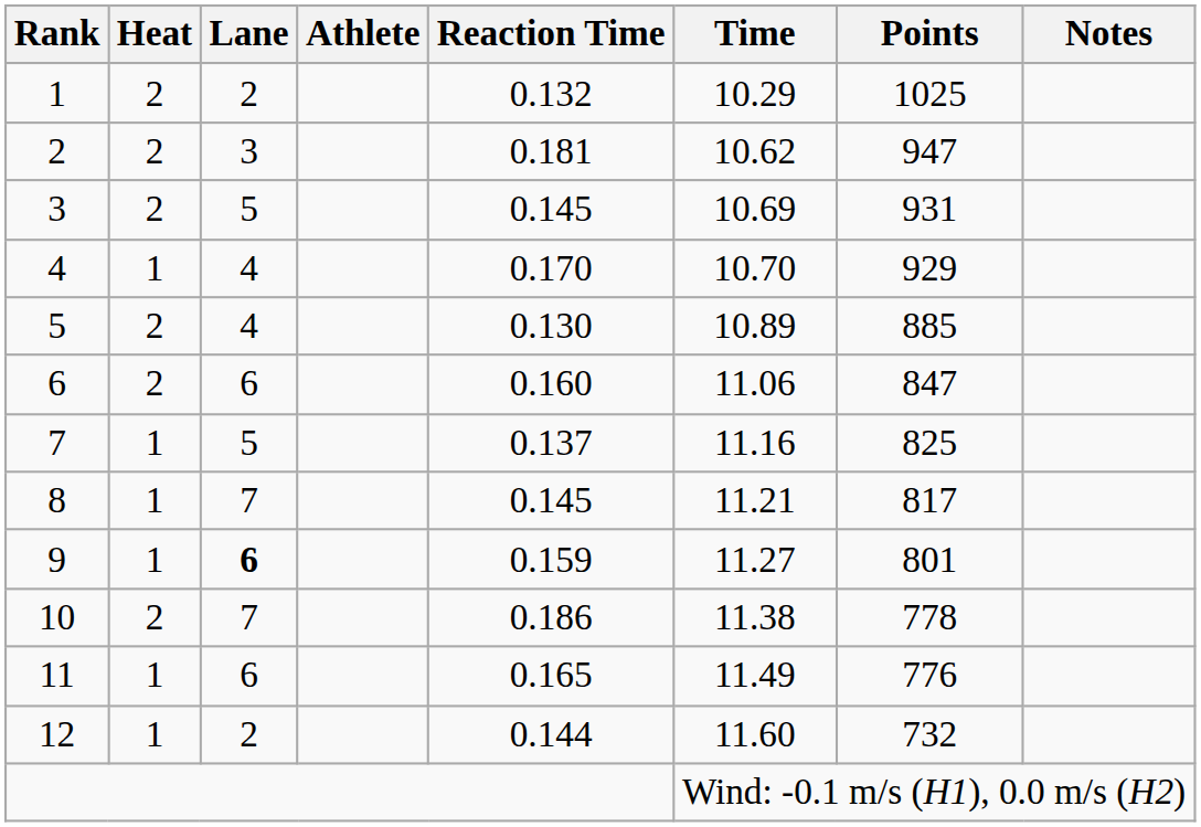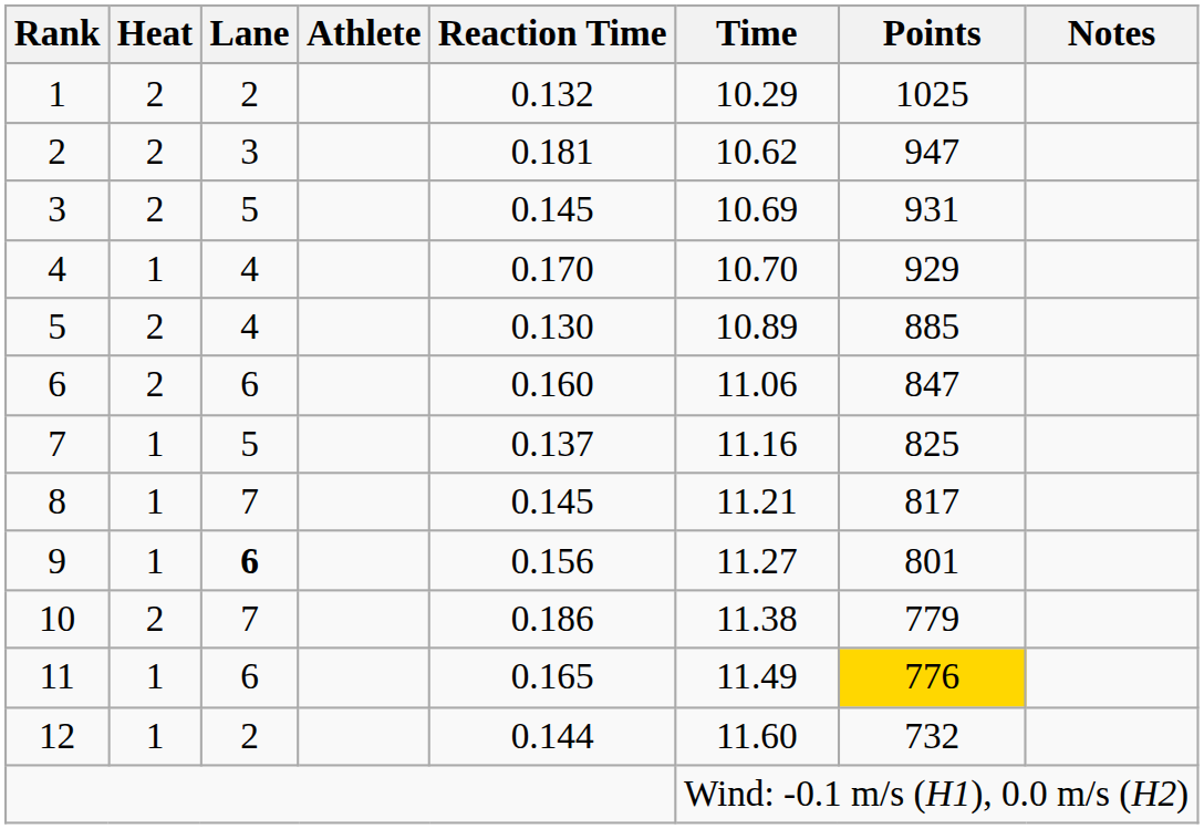 <table class="wikitable sortable" style="text-align:center">
 <tr>
 <th>Rank</th>
 <th>Heat</th>
 <th>Lane</th>
 <th>Athlete</th>
 <th>Reaction Time</th>
 <th>Time</th>
 <th>Points</th>
 <th>Notes</th>
 </tr>
 <tr>
 <td>1</td>
 <td>2</td>
 <td>2</td>
 <td align="left"></td>
 <td>0.132</td>
 <td>10.29</td>
 <td>1025</td>
 <td></td>
 </tr>
 <tr>
 <td>2</td>
 <td>2</td>
 <td>3</td>
 <td align="left"></td>
 <td>0.181</td>
 <td>10.62</td>
 <td>947</td>
 <td></td>
 </tr>
 <tr>
 <td>3</td>
 <td>2</td>
 <td>5</td>
 <td align="left"></td>
 <td>0.145</td>
 <td>10.69</td>
 <td>931</td>
 <td></td>
 </tr>
 <tr>
 <td>4</td>
 <td>1</td>
 <td>4</td>
 <td align="left"></td>
 <td>0.170</td>
 <td>10.70</td>
 <td>929</td>
 <td></td>
 </tr>
 <tr>
 <td>5</td>
 <td>2</td>
 <td>4</td>
 <td align="left"></td>
 <td>0.130</td>
 <td>10.89</td>
 <td>885</td>
 <td></td>
 </tr>
 <tr>
 <td>6</td>
 <td>2</td>
 <td>6</td>
 <td align="left"></td>
 <td>0.160</td>
 <td>11.06</td>
 <td>847</td>
 <td></td>
 </tr>
 <tr>
 <td>7</td>
 <td>1</td>
 <td>5</td>
 <td align="left"></td>
 <td>0.137</td>
 <td>11.16</td>
 <td>825</td>
 <td></td>
 </tr>
 <tr>
 <td>8</td>
 <td>1</td>
 <td>7</td>
 <td align="left"></td>
 <td>0.145</td>
 <td>11.21</td>
 <td>817</td>
 <td></td>
 </tr>
 <tr>
 <td>9</td>
 <td>1</td>
 <td><strong>6</strong></td>
 <td align="left"></td>
-<td>0.159</td>
+<td>0.156</td>
 <td>11.27</td>
 <td>801</td>
 <td></td>
 </tr>
 <tr>
 <td>10</td>
 <td>2</td>
 <td>7</td>
 <td align="left"></td>
 <td>0.186</td>
 <td>11.38</td>
-<td>778</td>
+<td>779</td>
 <td></td>
 </tr>
 <tr>
 <td>11</td>
 <td>1</td>
 <td>6</td>
 <td align="left"></td>
 <td>0.165</td>
 <td>11.49</td>
-<td>776</td>
+<td style="background: gold;">776</td>
 <td></td>
 </tr>
 <tr>
 <td>12</td>
 <td>1</td>
 <td>2</td>
 <td align="left"></td>
 <td>0.144</td>
 <td>11.60</td>
 <td>732</td>
 <td></td>
 </tr>
 <tr class="sortbottom">
 <td colspan=5></td>
 <td colspan="3" style="text-align:left;">Wind: -0.1 m/s (<em>H1</em>), 0.0 m/s (<em>H2</em>)</td>
 </tr>
 </table>
